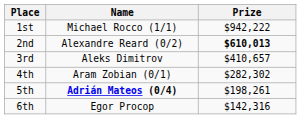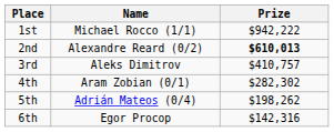 <table class="wikitable">
 <tr>
 <th width="50">Place</th>
 <th width="200">Name</th>
 <th width="125">Prize</th>
 </tr>
 <tr>
 <td align=center>1st</td>
 <td align=center> Michael Rocco (1/1)</td>
 <td align=center>$942,222</td>
 </tr>
 <tr>
 <td align=center>2nd</td>
 <td align=center> Alexandre Reard (0/2)</td>
 <td align=center><strong>$610,013</strong></td>
 </tr>
 <tr>
 <td align=center>3rd</td>
 <td align=center> Aleks Dimitrov</td>
-<td align=center>$410,657</td>
+<td align=center>$410,757</td>
 </tr>
 <tr>
 <td align=center>4th</td>
 <td align=center> Aram Zobian (0/1)</td>
 <td align=center>$282,302</td>
 </tr>
 <tr>
 <td align=center>5th</td>
-<td align=center><strong> <a href='#'>Adrián Mateos</a> (0/4)</strong></td>
-<td align=center>$198,261</td>
+<td align=center> <a href='#'>Adrián Mateos</a> (0/4)</td>
+<td align=center>$198,262</td>
 </tr>
 <tr>
 <td align=center>6th</td>
 <td align=center> Egor Procop</td>
 <td align=center>$142,316</td>
 </tr>
 </table>
